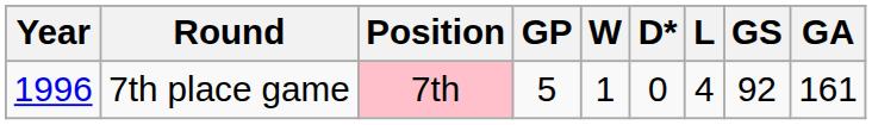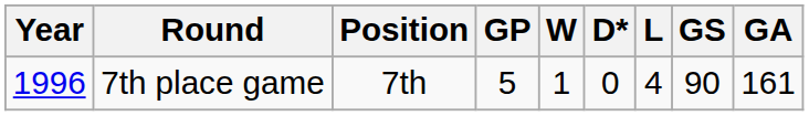 <table class="wikitable" style="text-align: center;">
 <tr>
 <th>Year</th>
 <th>Round</th>
 <th>Position</th>
 <th>GP</th>
 <th>W</th>
 <th>D*</th>
 <th>L</th>
 <th>GS</th>
 <th>GA</th>
 </tr>
 <tr>
 <td> <a href='#'>1996</a></td>
 <td>7th place game</td>
-<td style="background: pink;">7th</td>
+<td>7th</td>
 <td>5</td>
 <td>1</td>
 <td>0</td>
 <td>4</td>
-<td>92</td>
+<td>90</td>
 <td>161</td>
 </tr>
 </table>
